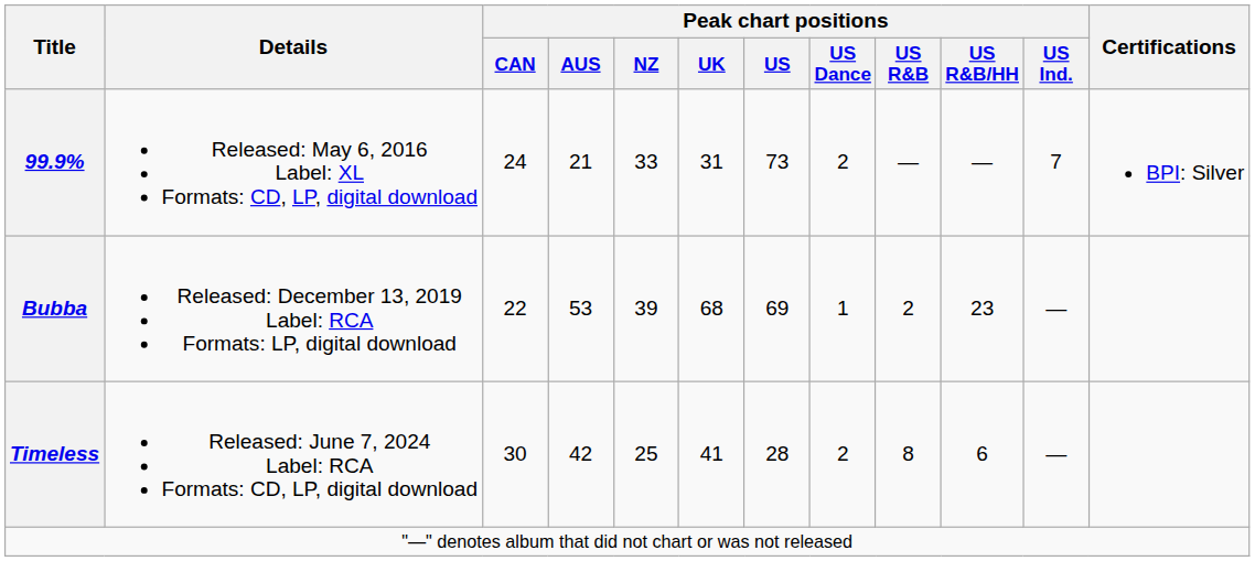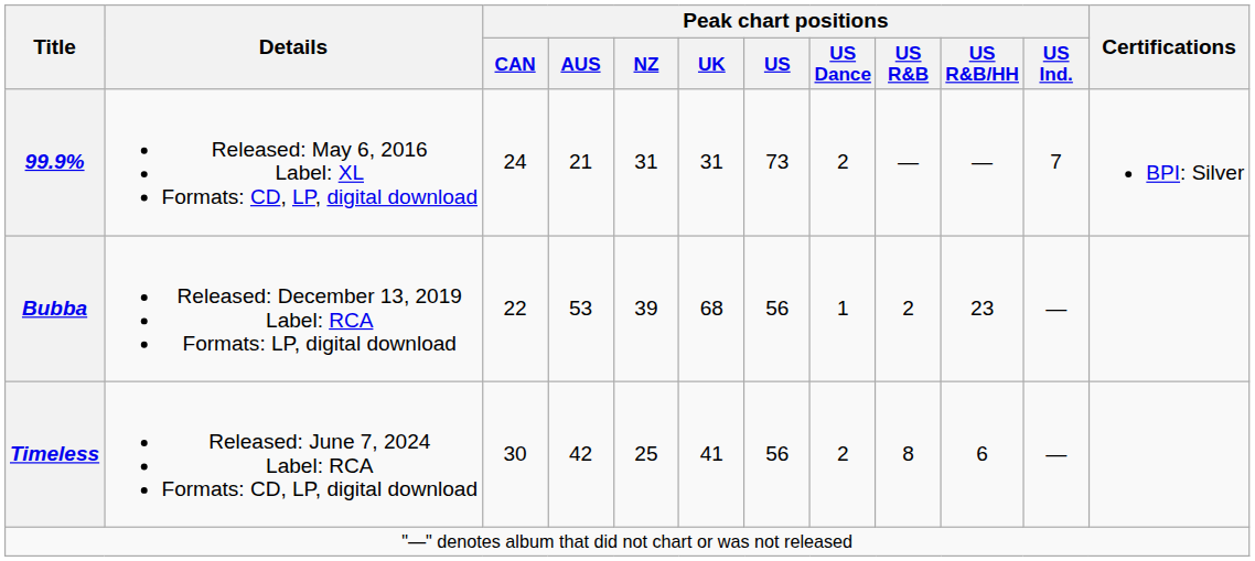 <table class="wikitable plainrowheaders" style="text-align:center;">
 <tr>
 <th scope="col" rowspan="2">Title</th>
 <th scope="col" rowspan="2">Details</th>
 <th scope="col" colspan="9">Peak chart positions</th>
 <th scope="col" rowspan="2">Certifications</th>
 </tr>
 <tr>
 <th scope="col" style="width:3em;font-size:90%;"><a href='#'>CAN</a><br></th>
 <th scope="col" style="width:3em;font-size:90%;"><a href='#'>AUS</a><br></th>
 <th scope="col" style="width:3em;font-size:90%;"><a href='#'>NZ</a><br></th>
 <th scope="col" style="width:3em;font-size:90%;"><a href='#'>UK</a><br></th>
 <th scope="col" style="width:3em;font-size:90%;"><a href='#'>US</a><br></th>
 <th scope="col" style="width:3em;font-size:90%;"><a href='#'>US Dance</a><br></th>
 <th scope="col" style="width:3em;font-size:90%;"><a href='#'>US R&B</a><br></th>
 <th scope="col" style="width:3em;font-size:90%;"><a href='#'>US R&B/HH</a><br></th>
 <th scope="col" style="width:3em;font-size:90%;"><a href='#'>US Ind.</a><br></th>
 </tr>
 <tr>
 <th scope="row"><em><a href='#'>99.9%</a></em></th>
 <td><br><ul><li>Released: May 6, 2016</li><li>Label: <a href='#'>XL</a></li><li>Formats: <a href='#'>CD</a>, <a href='#'>LP</a>, <a href='#'>digital download</a></li></ul></td>
 <td>24</td>
 <td>21</td>
-<td>33</td>
+<td>31</td>
 <td>31</td>
 <td>73</td>
 <td>2</td>
 <td>—</td>
 <td>—</td>
 <td>7</td>
 <td><br><ul><li><a href='#'>BPI</a>: Silver</li></ul></td>
 </tr>
 <tr>
 <th scope="row"><em><a href='#'>Bubba</a></em></th>
 <td><br><ul><li>Released: December 13, 2019</li><li>Label: <a href='#'>RCA</a></li><li>Formats: LP, digital download</li></ul></td>
 <td>22</td>
 <td>53</td>
 <td>39</td>
 <td>68</td>
-<td>69</td>
+<td>56</td>
 <td>1</td>
 <td>2</td>
 <td>23</td>
 <td>—</td>
 <td></td>
 </tr>
 <tr>
 <th scope="row"><em><a href='#'>Timeless</a></em></th>
 <td><br><ul><li>Released: June 7, 2024</li><li>Label: RCA</li><li>Formats: CD, LP, digital download</li></ul></td>
 <td>30</td>
 <td>42<br></td>
 <td>25<br></td>
 <td>41</td>
-<td>28</td>
+<td>56</td>
 <td>2</td>
 <td>8</td>
 <td>6</td>
 <td>—</td>
 <td></td>
 </tr>
 <tr>
 <td colspan="22" style="font-size:85%;">"—" denotes album that did not chart or was not released</td>
 </tr>
 </table>
